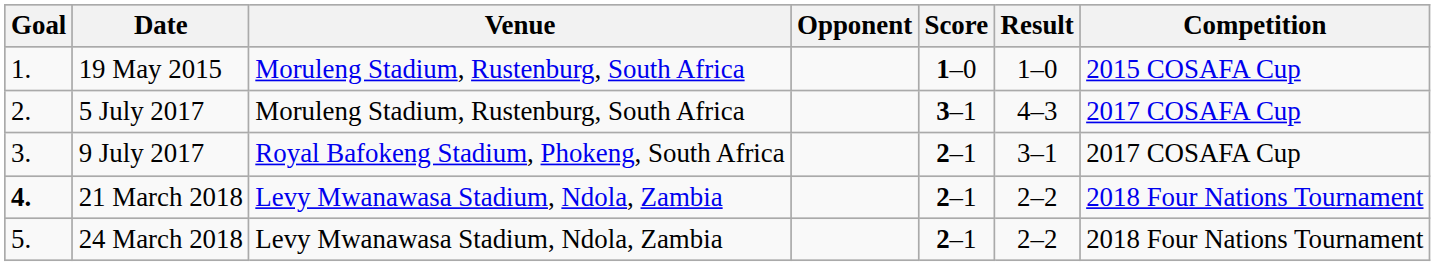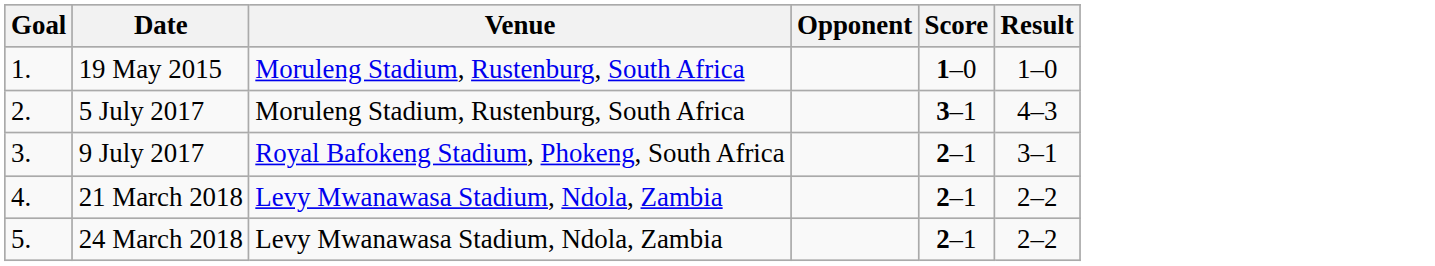 <table class="wikitable plainrowheaders sortable">
 <tr>
 <th>Goal</th>
 <th>Date</th>
 <th>Venue</th>
 <th>Opponent</th>
 <th>Score</th>
 <th>Result</th>
-<th>Competition</th>
 </tr>
 <tr>
 <td>1.</td>
 <td>19 May 2015</td>
 <td><a href='#'>Moruleng Stadium</a>, <a href='#'>Rustenburg</a>, <a href='#'>South Africa</a></td>
 <td></td>
 <td align=center><strong>1</strong>–0</td>
 <td align=center>1–0</td>
-<td><a href='#'>2015 COSAFA Cup</a></td>
 </tr>
 <tr>
 <td>2.</td>
 <td>5 July 2017</td>
 <td>Moruleng Stadium, Rustenburg, South Africa</td>
 <td></td>
 <td align=center><strong>3</strong>–1</td>
 <td align=center>4–3</td>
-<td><a href='#'>2017 COSAFA Cup</a></td>
 </tr>
 <tr>
 <td>3.</td>
 <td>9 July 2017</td>
 <td><a href='#'>Royal Bafokeng Stadium</a>, <a href='#'>Phokeng</a>, South Africa</td>
 <td></td>
 <td align=center><strong>2</strong>–1</td>
 <td align=center>3–1</td>
-<td>2017 COSAFA Cup</td>
 </tr>
 <tr>
-<td><strong>4.</strong></td>
+<td>4.</td>
 <td>21 March 2018</td>
 <td><a href='#'>Levy Mwanawasa Stadium</a>, <a href='#'>Ndola</a>, <a href='#'>Zambia</a></td>
 <td></td>
 <td align=center><strong>2</strong>–1</td>
 <td align=center>2–2 </td>
-<td><a href='#'>2018 Four Nations Tournament</a></td>
 </tr>
 <tr>
 <td>5.</td>
 <td>24 March 2018</td>
 <td>Levy Mwanawasa Stadium, Ndola, Zambia</td>
 <td></td>
 <td align=center><strong>2</strong>–1</td>
 <td align=center>2–2 </td>
-<td>2018 Four Nations Tournament</td>
 </tr>
 </table>
